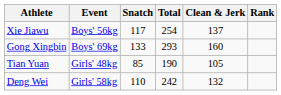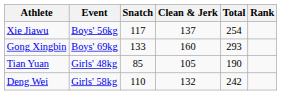 <table class="wikitable" style="font-size:90%">
 <tr>
 <th>Athlete</th>
 <th>Event</th>
 <th>Snatch</th>
+<th>Clean & Jerk</th>
 <th>Total</th>
-<th>Clean & Jerk</th>
 <th>Rank</th>
 </tr>
 <tr>
 <td><a href='#'>Xie Jiawu</a></td>
 <td><a href='#'>Boys' 56kg</a></td>
 <td align=center>117</td>
+<td align=center>137</td>
 <td align=center>254</td>
-<td align=center>137</td>
 <td align=center></td>
 </tr>
 <tr>
 <td><a href='#'>Gong Xingbin</a></td>
 <td><a href='#'>Boys' 69kg</a></td>
 <td align=center>133</td>
+<td align=center>160</td>
 <td align=center>293</td>
-<td align=center>160</td>
 <td align=center></td>
 </tr>
 <tr>
 <td><a href='#'>Tian Yuan</a></td>
 <td><a href='#'>Girls' 48kg</a></td>
 <td align=center>85</td>
+<td align=center>105</td>
 <td align=center>190</td>
-<td align=center>105</td>
 <td align=center></td>
 </tr>
 <tr>
 <td><a href='#'>Deng Wei</a></td>
 <td><a href='#'>Girls' 58kg</a></td>
 <td align=center>110</td>
+<td align=center>132</td>
 <td align=center>242</td>
-<td align=center>132</td>
 <td align=center></td>
 </tr>
 </table>
